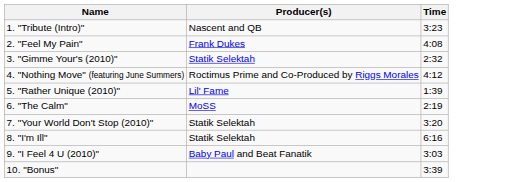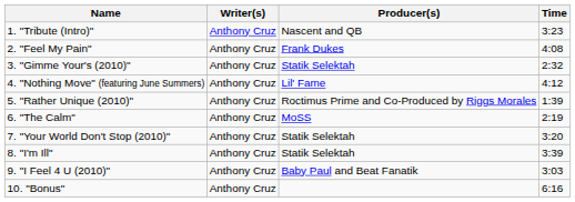 <table class="wikitable">
 <tr>
 <th>Name</th>
+<th>Writer(s)</th>
 <th>Producer(s)</th>
 <th>Time</th>
 </tr>
 <tr>
 <td>1. "Tribute (Intro)"</td>
+<td><a href='#'>Anthony Cruz</a></td>
 <td>Nascent and QB</td>
 <td>3:23</td>
 </tr>
 <tr>
 <td>2. "Feel My Pain"</td>
+<td>Anthony Cruz</td>
 <td><a href='#'>Frank Dukes</a></td>
 <td>4:08</td>
 </tr>
 <tr>
 <td>3. "Gimme Your's (2010)"</td>
+<td>Anthony Cruz</td>
 <td><a href='#'>Statik Selektah</a></td>
 <td>2:32</td>
 </tr>
 <tr>
 <td>4. "Nothing Move" <small>(featuring June Summers)</small></td>
-<td>Roctimus Prime and Co-Produced by <a href='#'>Riggs Morales</a></td>
+<td>Anthony Cruz</td>
+<td><a href='#'>Lil' Fame</a></td>
 <td>4:12</td>
 </tr>
 <tr>
 <td>5. "Rather Unique (2010)"</td>
-<td><a href='#'>Lil' Fame</a></td>
+<td>Anthony Cruz</td>
+<td>Roctimus Prime and Co-Produced by <a href='#'>Riggs Morales</a></td>
 <td>1:39</td>
 </tr>
 <tr>
 <td>6. "The Calm"</td>
+<td>Anthony Cruz</td>
 <td><a href='#'>MoSS</a></td>
 <td>2:19</td>
 </tr>
 <tr>
 <td>7. "Your World Don't Stop (2010)"</td>
+<td>Anthony Cruz</td>
 <td>Statik Selektah</td>
 <td>3:20</td>
 </tr>
 <tr>
 <td>8. "I'm Ill"</td>
+<td>Anthony Cruz</td>
 <td>Statik Selektah</td>
-<td>6:16</td>
+<td>3:39</td>
 </tr>
 <tr>
 <td>9. "I Feel 4 U (2010)"</td>
+<td>Anthony Cruz</td>
 <td><a href='#'>Baby Paul</a> and Beat Fanatik</td>
 <td>3:03</td>
 </tr>
 <tr>
 <td>10. "Bonus"</td>
+<td>Anthony Cruz</td>
 <td></td>
-<td>3:39</td>
+<td>6:16</td>
 </tr>
 </table>
